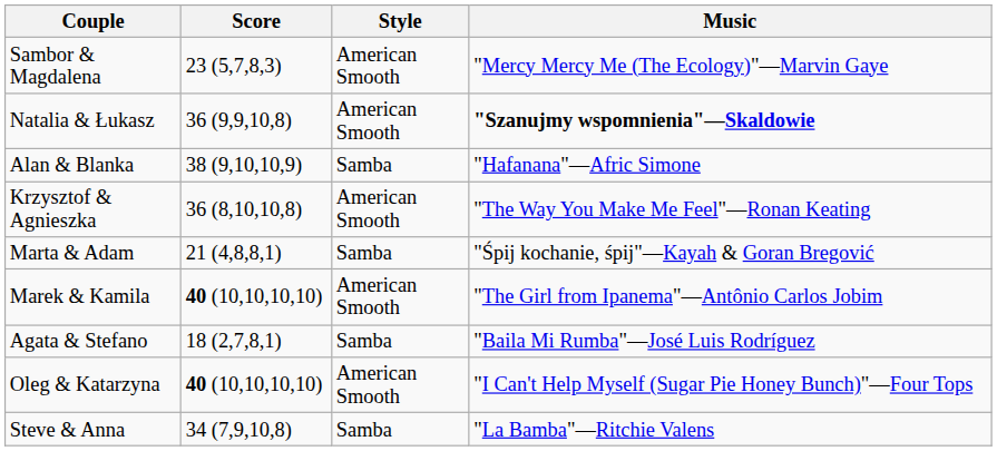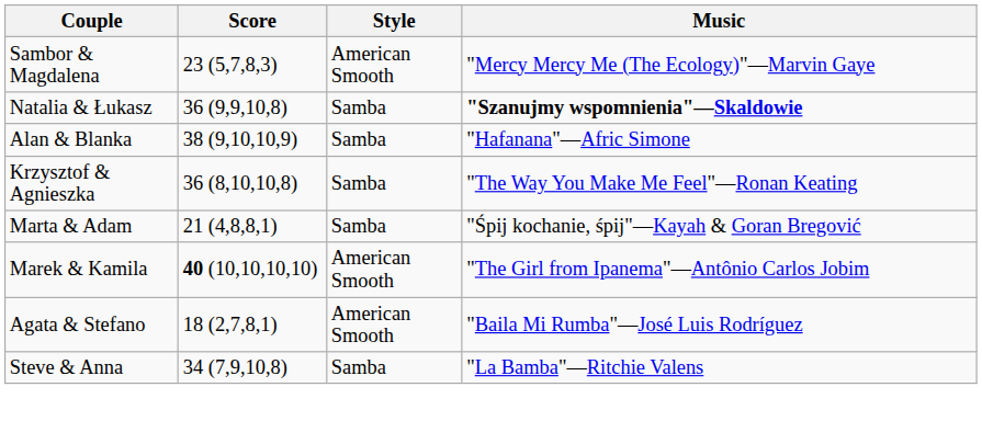 <table class="wikitable">
 <tr>
 <th width="130">Couple</th>
 <th width="110">Score</th>
 <th width="100">Style</th>
 <th width="400">Music</th>
 </tr>
 <tr>
 <td>Sambor & Magdalena</td>
 <td>23 (5,7,8,3)</td>
 <td>American Smooth</td>
 <td>"<a href='#'>Mercy Mercy Me (The Ecology)</a>"—<a href='#'>Marvin Gaye</a></td>
 </tr>
 <tr>
 <td>Natalia & Łukasz</td>
 <td>36 (9,9,10,8)</td>
-<td>American Smooth</td>
+<td>Samba</td>
 <td><strong>"Szanujmy wspomnienia"—<a href='#'>Skaldowie</a></strong></td>
 </tr>
 <tr>
 <td>Alan & Blanka</td>
 <td>38 (9,10,10,9)</td>
 <td>Samba</td>
 <td>"<a href='#'>Hafanana</a>"—<a href='#'>Afric Simone</a></td>
 </tr>
 <tr>
 <td>Krzysztof & Agnieszka</td>
 <td>36 (8,10,10,8)</td>
-<td>American Smooth</td>
+<td>Samba</td>
 <td>"<a href='#'>The Way You Make Me Feel</a>"—<a href='#'>Ronan Keating</a></td>
 </tr>
 <tr>
 <td>Marta & Adam</td>
 <td>21 (4,8,8,1)</td>
 <td>Samba</td>
 <td>"Śpij kochanie, śpij"—<a href='#'>Kayah</a> & <a href='#'>Goran Bregović</a></td>
 </tr>
 <tr>
 <td>Marek & Kamila</td>
 <td><strong>40</strong> (10,10,10,10)</td>
 <td>American Smooth</td>
 <td>"<a href='#'>The Girl from Ipanema</a>"—<a href='#'>Antônio Carlos Jobim</a></td>
 </tr>
 <tr>
 <td>Agata & Stefano</td>
 <td>18 (2,7,8,1)</td>
-<td>Samba</td>
+<td>American Smooth</td>
 <td>"<a href='#'>Baila Mi Rumba</a>"—<a href='#'>José Luis Rodríguez</a></td>
-</tr>
-<tr>
-<td>Oleg & Katarzyna</td>
-<td><strong>40</strong> (10,10,10,10)</td>
-<td>American Smooth</td>
-<td>"<a href='#'>I Can't Help Myself (Sugar Pie Honey Bunch)</a>"—<a href='#'>Four Tops</a></td>
 </tr>
 <tr>
 <td>Steve & Anna</td>
 <td>34 (7,9,10,8)</td>
 <td>Samba</td>
 <td>"<a href='#'>La Bamba</a>"—<a href='#'>Ritchie Valens</a></td>
 </tr>
 </table>
